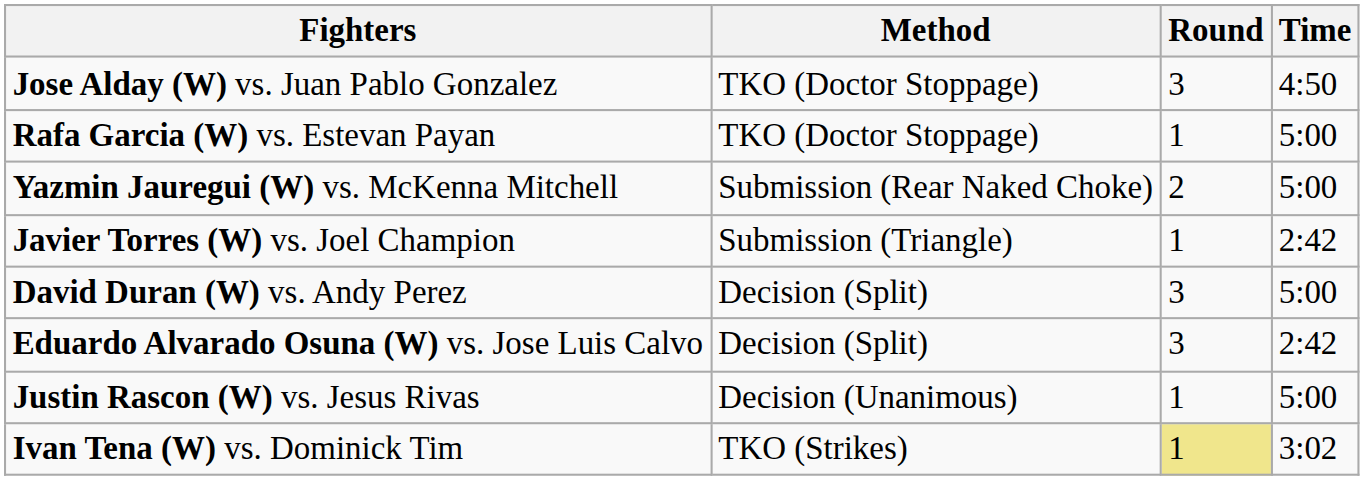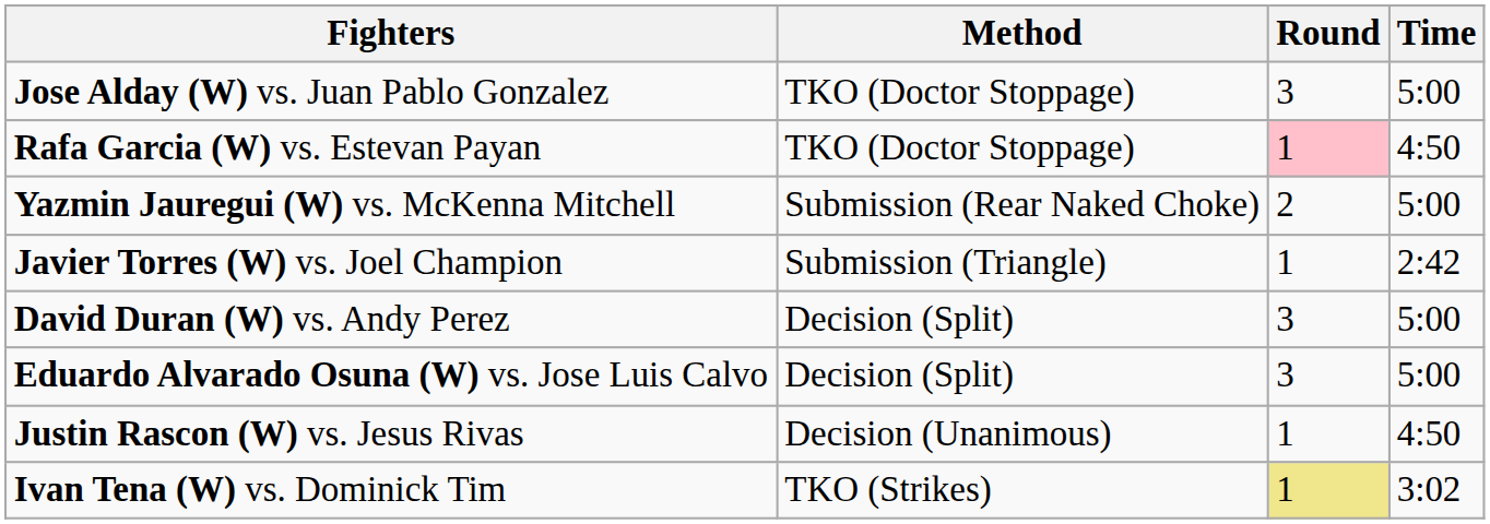 <table class="wikitable">
 <tr>
 <th>Fighters</th>
 <th>Method</th>
 <th>Round</th>
 <th>Time</th>
 </tr>
 <tr>
 <td><strong>Jose Alday (W)</strong> vs. Juan Pablo Gonzalez</td>
 <td>TKO (Doctor Stoppage)</td>
 <td>3</td>
-<td>4:50</td>
+<td>5:00</td>
 </tr>
 <tr>
 <td><strong>Rafa Garcia (W)</strong> vs. Estevan Payan</td>
 <td>TKO (Doctor Stoppage)</td>
-<td>1</td>
-<td>5:00</td>
+<td style="background: pink;">1</td>
+<td>4:50</td>
 </tr>
 <tr>
 <td><strong>Yazmin Jauregui (W)</strong> vs. McKenna Mitchell</td>
 <td>Submission (Rear Naked Choke)</td>
 <td>2</td>
 <td>5:00</td>
 </tr>
 <tr>
 <td><strong>Javier Torres (W)</strong> vs. Joel Champion</td>
 <td>Submission (Triangle)</td>
 <td>1</td>
 <td>2:42</td>
 </tr>
 <tr>
 <td><strong>David Duran (W)</strong> vs. Andy Perez</td>
 <td>Decision (Split)</td>
 <td>3</td>
 <td>5:00</td>
 </tr>
 <tr>
 <td><strong>Eduardo Alvarado Osuna (W)</strong> vs. Jose Luis Calvo</td>
 <td>Decision (Split)</td>
 <td>3</td>
-<td>2:42</td>
+<td>5:00</td>
 </tr>
 <tr>
 <td><strong>Justin Rascon (W)</strong> vs. Jesus Rivas</td>
 <td>Decision (Unanimous)</td>
 <td>1</td>
-<td>5:00</td>
+<td>4:50</td>
 </tr>
 <tr>
 <td><strong>Ivan Tena (W)</strong> vs. Dominick Tim</td>
 <td>TKO (Strikes)</td>
 <td style="background: khaki;">1</td>
 <td>3:02</td>
 </tr>
 </table>
